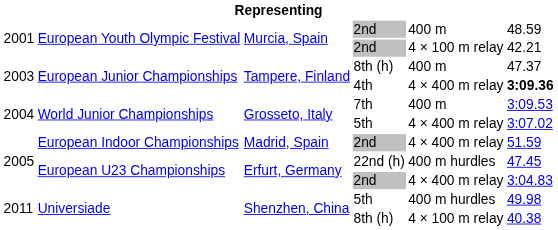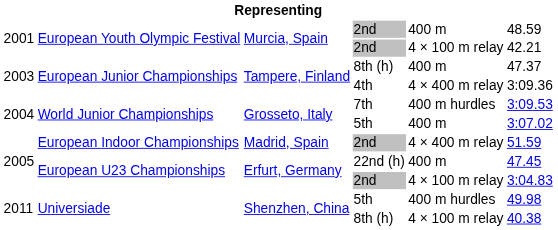 <table>
 <tr>
 <th colspan="6">Representing </th>
 </tr>
 <tr>
 <td rowspan=2>2001</td>
 <td rowspan=2><a href='#'>European Youth Olympic Festival</a></td>
 <td rowspan=2><a href='#'>Murcia, Spain</a></td>
 <td bgcolor=silver>2nd</td>
 <td>400 m</td>
 <td>48.59</td>
 </tr>
 <tr>
 <td bgcolor=silver>2nd</td>
 <td>4 × 100 m relay</td>
 <td>42.21</td>
 </tr>
 <tr>
 <td rowspan=2>2003</td>
 <td rowspan=2><a href='#'>European Junior Championships</a></td>
 <td rowspan=2><a href='#'>Tampere, Finland</a></td>
 <td>8th (h)</td>
 <td>400 m</td>
 <td>47.37</td>
 </tr>
 <tr>
 <td>4th</td>
 <td>4 × 400 m relay</td>
-<td><strong>3:09.36</strong></td>
+<td>3:09.36</td>
 </tr>
 <tr>
 <td rowspan=2>2004</td>
 <td rowspan=2><a href='#'>World Junior Championships</a></td>
 <td rowspan=2><a href='#'>Grosseto, Italy</a></td>
 <td>7th</td>
-<td>400 m</td>
+<td>400 m hurdles</td>
 <td><a href='#'>3:09.53</a></td>
 </tr>
 <tr>
 <td>5th</td>
-<td>4 × 400 m relay</td>
+<td>400 m</td>
 <td><a href='#'>3:07.02</a></td>
 </tr>
 <tr>
 <td rowspan=3>2005</td>
 <td><a href='#'>European Indoor Championships</a></td>
 <td><a href='#'>Madrid, Spain</a></td>
 <td bgcolor=silver>2nd</td>
 <td>4 × 400 m relay</td>
 <td><a href='#'>51.59</a></td>
 </tr>
 <tr>
 <td rowspan=2><a href='#'>European U23 Championships</a></td>
 <td rowspan=2><a href='#'>Erfurt, Germany</a></td>
 <td>22nd (h)</td>
-<td>400 m hurdles</td>
+<td>400 m</td>
 <td><a href='#'>47.45</a></td>
 </tr>
 <tr>
 <td bgcolor=silver>2nd</td>
-<td>4 × 400 m relay</td>
+<td>4 × 100 m relay</td>
 <td><a href='#'>3:04.83</a></td>
 </tr>
 <tr>
 <td rowspan=2>2011</td>
 <td rowspan=2><a href='#'>Universiade</a></td>
 <td rowspan=2><a href='#'>Shenzhen, China</a></td>
 <td>5th</td>
 <td>400 m hurdles</td>
 <td><a href='#'>49.98</a></td>
 </tr>
 <tr>
 <td>8th (h)</td>
 <td>4 × 100 m relay</td>
 <td><a href='#'>40.38</a></td>
 </tr>
 </table>
